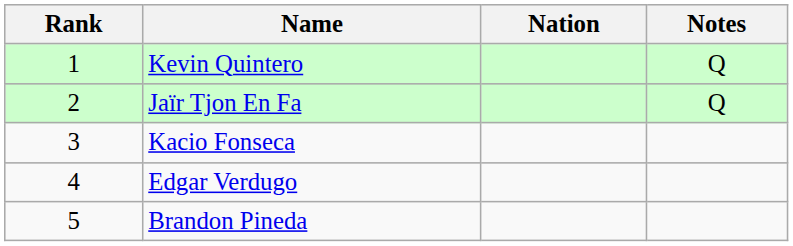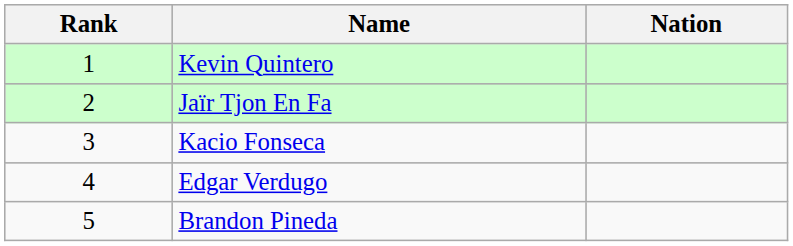 <table class="wikitable sortable" style="text-align:center" width=40%>
 <tr>
 <th>Rank</th>
 <th>Name</th>
 <th>Nation</th>
-<th>Notes</th>
 </tr>
 <tr bgcolor=ccffcc>
 <td>1</td>
 <td align=left><a href='#'>Kevin Quintero</a></td>
 <td align=left></td>
-<td>Q</td>
 </tr>
 <tr bgcolor=ccffcc>
 <td>2</td>
 <td align=left><a href='#'>Jaïr Tjon En Fa</a></td>
 <td align=left></td>
-<td>Q</td>
 </tr>
 <tr>
 <td>3</td>
 <td align=left><a href='#'>Kacio Fonseca</a></td>
 <td align=left></td>
-<td></td>
 </tr>
 <tr>
 <td>4</td>
 <td align=left><a href='#'>Edgar Verdugo</a></td>
 <td align=left></td>
-<td></td>
 </tr>
 <tr>
 <td>5</td>
 <td align=left><a href='#'>Brandon Pineda</a></td>
 <td align=left></td>
-<td></td>
 </tr>
 </table>
